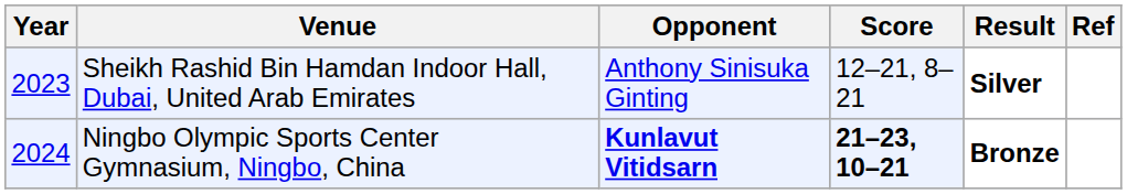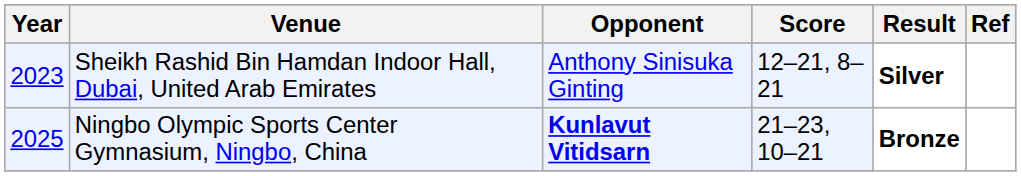 <table class="sortable wikitable" style="font-size: 90%;">
 <tr>
 <th>Year</th>
 <th>Venue</th>
 <th>Opponent</th>
 <th>Score</th>
 <th>Result</th>
 <th>Ref</th>
 </tr>
 <tr style="background:#ECF2FF">
 <td align="center"><a href='#'>2023</a></td>
 <td align="left">Sheikh Rashid Bin Hamdan Indoor Hall, <a href='#'>Dubai</a>, United Arab Emirates</td>
 <td align="left"> <a href='#'>Anthony Sinisuka Ginting</a></td>
 <td align="left">12–21, 8–21</td>
 <td style="text-align:left; background:white"> <strong>Silver</strong></td>
 <td style="text-align:center; background:white"></td>
 </tr>
 <tr style="background:#ECF2FF">
-<td align="center"><a href='#'>2024</a></td>
+<td align="center"><a href='#'>2025</a></td>
 <td align="left">Ningbo Olympic Sports Center Gymnasium, <a href='#'>Ningbo</a>, China</td>
 <td align="left"><strong> <a href='#'>Kunlavut Vitidsarn</a></strong></td>
-<td align="left"><strong>21–23, 10–21</strong></td>
+<td align="left">21–23, 10–21</td>
 <td style="text-align:left; background: white"> <strong>Bronze</strong></td>
 <td style="text-align:center; background: white"></td>
 </tr>
 </table>
